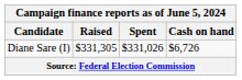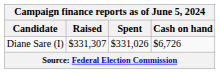 <table class="wikitable sortable">
 <tr>
 <th colspan=4>Campaign finance reports as of June 5, 2024</th>
 </tr>
 <tr style="text-align:center;">
 <th>Candidate</th>
 <th>Raised</th>
 <th>Spent</th>
 <th>Cash on hand</th>
 </tr>
 <tr>
 <td>Diane Sare (I)</td>
-<td>$331,305</td>
+<td>$331,307</td>
 <td>$331,026</td>
 <td>$6,726</td>
 </tr>
 <tr>
 <th colspan="4"><small>Source: <a href='#'>Federal Election Commission</a></small></th>
 </tr>
 </table>
